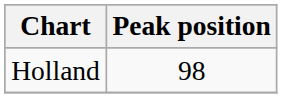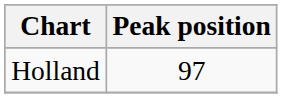 <table class="wikitable">
 <tr>
 <th>Chart</th>
 <th>Peak position</th>
 </tr>
 <tr>
 <td align="left">Holland</td>
-<td align="center">98</td>
+<td align="center">97</td>
 </tr>
 <tr>
 </tr>
 </table>
